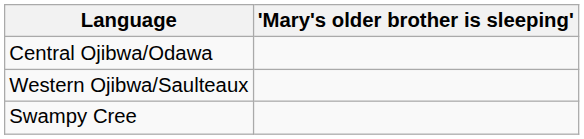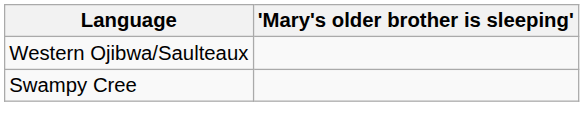 <table class="wikitable">
 <tr>
 <th>Language</th>
 <th>'Mary's older brother is sleeping'</th>
-</tr>
-<tr>
-<td>Central Ojibwa/Odawa</td>
-<td></td>
 </tr>
 <tr>
 <td>Western Ojibwa/Saulteaux</td>
 <td></td>
 </tr>
 <tr>
 <td>Swampy Cree</td>
 <td></td>
 </tr>
 </table>
